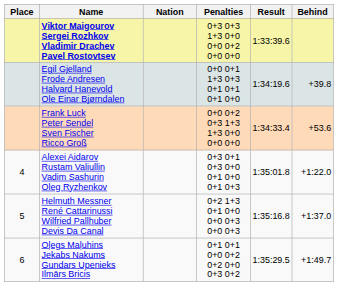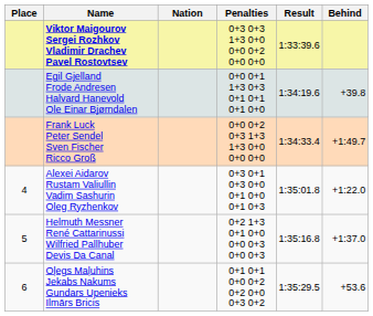 <table class=wikitable style="border:1px solid #AAAAAA;font-size:90%">
 <tr bgcolor="#E4E4E4">
 <th style="border-bottom:1px solid #AAAAAA" width=50>Place</th>
 <th style="border-bottom:1px solid #AAAAAA" width=160>Name</th>
 <th style="border-bottom:1px solid #AAAAAA" width=80>Nation</th>
 <th style="border-bottom:1px solid #AAAAAA" width=80>Penalties</th>
 <th style="border-bottom:1px solid #AAAAAA" width=60>Result</th>
 <th style="border-bottom:1px solid #AAAAAA" width=60>Behind</th>
 </tr>
 <tr bgcolor="#F7F6A8">
 <td align="center"></td>
 <td><strong><a href='#'>Viktor Maigourov</a></strong><br><strong><a href='#'>Sergei Rozhkov</a></strong><br><strong><a href='#'>Vladimir Drachev</a></strong><br><strong><a href='#'>Pavel Rostovtsev</a></strong></td>
 <td align="center"></td>
 <td align="center">0+3  0+3<br>1+3  0+0<br>0+0  0+2<br>0+0  0+0</td>
 <td align="right">1:33:39.6</td>
 <td align="right"></td>
 </tr>
 <tr bgcolor="#DCE5E5">
 <td align="center"></td>
 <td><a href='#'>Egil Gjelland</a><br><a href='#'>Frode Andresen</a><br><a href='#'>Halvard Hanevold</a><br><a href='#'>Ole Einar Bjørndalen</a></td>
 <td align="center"></td>
 <td align="center">0+0  0+1<br>1+3  0+3<br>0+1  0+1<br>0+1  0+0</td>
 <td align="right">1:34:19.6</td>
 <td align="right">+39.8</td>
 </tr>
 <tr bgcolor="#FFDAB9">
 <td align="center"></td>
 <td><a href='#'>Frank Luck</a><br><a href='#'>Peter Sendel</a><br><a href='#'>Sven Fischer</a><br><a href='#'>Ricco Groß</a></td>
 <td align="center"></td>
 <td align="center">0+0  0+2<br>0+3  1+3<br>1+3  0+0<br>0+0  0+0</td>
 <td align="right">1:34:33.4</td>
-<td align="right">+53.6</td>
+<td align="right">+1:49.7</td>
 </tr>
 <tr>
 <td align="center">4</td>
 <td align="left"><a href='#'>Alexei Aidarov</a><br><a href='#'>Rustam Valiullin</a><br><a href='#'>Vadim Sashurin</a><br><a href='#'>Oleg Ryzhenkov</a></td>
 <td align="center"></td>
 <td align="center">0+3  0+1<br>0+3  0+0<br>0+1  0+0<br>0+1  0+3</td>
 <td align="right">1:35:01.8</td>
 <td align="right">+1:22.0</td>
 </tr>
 <tr>
 <td align="center">5</td>
 <td><a href='#'>Helmuth Messner</a><br><a href='#'>René Cattarinussi</a><br><a href='#'>Wilfried Pallhuber</a><br><a href='#'>Devis Da Canal</a></td>
 <td align="center"></td>
 <td align="center">0+2  1+3<br>0+1  0+0<br>0+0  0+3<br>0+0  0+3</td>
 <td align="right">1:35:16.8</td>
 <td align="right">+1:37.0</td>
 </tr>
 <tr>
 <td align="center">6</td>
 <td><a href='#'>Oļegs Maļuhins</a><br><a href='#'>Jekabs Nakums</a><br><a href='#'>Gundars Upenieks</a><br><a href='#'>Ilmārs Bricis</a></td>
 <td align="center"></td>
 <td align="center">0+1  0+1<br>0+0  0+2<br>0+2  0+0<br>0+3  0+2</td>
 <td align="right">1:35:29.5</td>
-<td align="right">+1:49.7</td>
+<td align="right">+53.6</td>
 </tr>
 </table>
